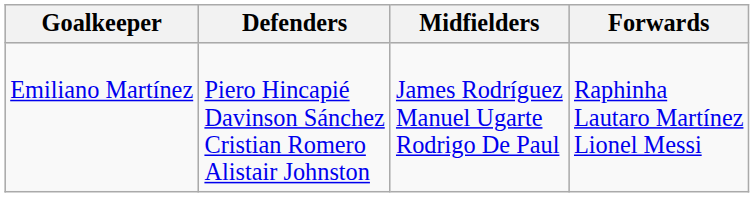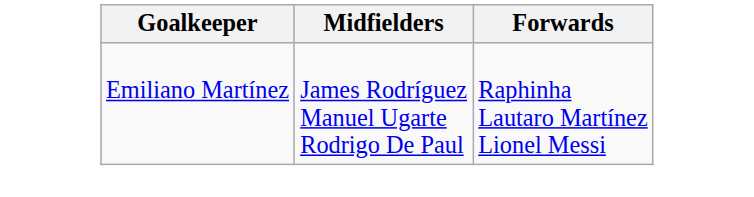 <table class="wikitable" style="mArgin: 0 auto;">
 <tr>
 <th>Goalkeeper</th>
-<th>Defenders</th>
 <th>Midfielders</th>
 <th>Forwards<br></th>
 </tr>
 <tr>
 <td valign=top><br> <a href='#'>Emiliano Martínez</a></td>
-<td valign=top><br> <a href='#'>Piero Hincapié</a><br> <a href='#'>Davinson Sánchez</a><br> <a href='#'>Cristian Romero</a><br> <a href='#'>Alistair Johnston</a></td>
 <td valign=top><br> <a href='#'>James Rodríguez</a><br> <a href='#'>Manuel Ugarte</a><br> <a href='#'>Rodrigo De Paul</a></td>
 <td valign=top><br> <a href='#'>Raphinha</a><br> <a href='#'>Lautaro Martínez</a><br> <a href='#'>Lionel Messi</a></td>
 </tr>
 </table>
